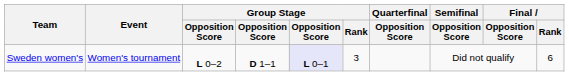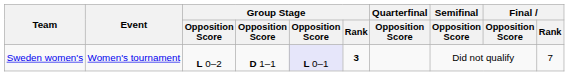 <table class="wikitable" style="font-size:90%">
 <tr>
 <th rowspan=2>Team</th>
 <th rowspan=2>Event</th>
 <th colspan=4>Group Stage</th>
 <th>Quarterfinal</th>
 <th>Semifinal</th>
 <th colspan=2>Final / </th>
 </tr>
 <tr style="font-size:95%">
 <th>Opposition<br>Score</th>
 <th>Opposition<br>Score</th>
 <th>Opposition<br>Score</th>
 <th>Rank</th>
 <th>Opposition<br>Score</th>
 <th>Opposition<br>Score</th>
 <th>Opposition<br>Score</th>
 <th>Rank</th>
 </tr>
 <tr align=center>
 <td align=left><a href='#'>Sweden women's</a></td>
 <td align=left><a href='#'>Women's tournament</a></td>
 <td><br><strong>L</strong> 0–2</td>
 <td><br><strong>D</strong> 1–1</td>
 <td style="background: lavender;"><br><strong>L</strong> 0–1</td>
-<td>3</td>
+<td><strong>3</strong></td>
 <td></td>
 <td colspan=2>Did not qualify</td>
-<td>6</td>
+<td>7</td>
 </tr>
 </table>
